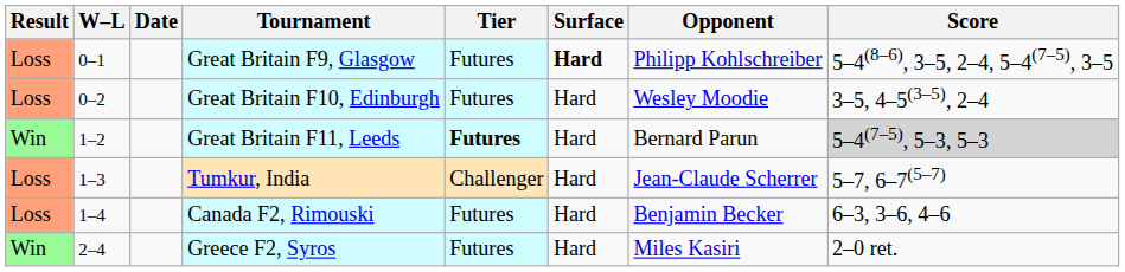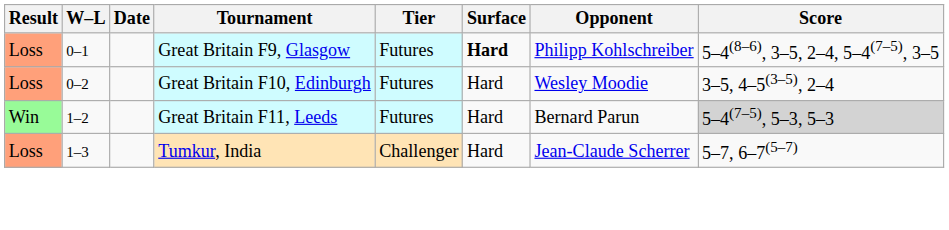 <table class="sortable wikitable">
 <tr>
 <th>Result</th>
 <th class="unsortable">W–L</th>
 <th>Date</th>
 <th>Tournament</th>
 <th>Tier</th>
 <th>Surface</th>
 <th>Opponent</th>
 <th class="unsortable">Score</th>
 </tr>
 <tr>
 <td style="background:#ffa07a;">Loss</td>
 <td><small>0–1</small></td>
 <td></td>
 <td style="background:#cffcff;">Great Britain F9, <a href='#'>Glasgow</a></td>
 <td style="background:#cffcff;">Futures</td>
 <td><strong>Hard</strong></td>
 <td> <a href='#'>Philipp Kohlschreiber</a></td>
 <td>5–4<sup>(8–6)</sup>, 3–5, 2–4, 5–4<sup>(7–5)</sup>, 3–5</td>
 </tr>
 <tr>
 <td style="background:#ffa07a;">Loss</td>
 <td><small>0–2</small></td>
 <td></td>
 <td style="background:#cffcff;">Great Britain F10, <a href='#'>Edinburgh</a></td>
 <td style="background:#cffcff;">Futures</td>
 <td>Hard</td>
 <td> <a href='#'>Wesley Moodie</a></td>
 <td>3–5, 4–5<sup>(3–5)</sup>, 2–4</td>
 </tr>
 <tr>
 <td style="background:#98fb98;">Win</td>
 <td><small>1–2</small></td>
 <td></td>
 <td style="background:#cffcff;">Great Britain F11, <a href='#'>Leeds</a></td>
-<td style="background:#cffcff;"><strong>Futures</strong></td>
+<td style="background:#cffcff;">Futures</td>
 <td>Hard</td>
 <td> Bernard Parun</td>
 <td style="background: lightgrey;">5–4<sup>(7–5)</sup>, 5–3, 5–3</td>
 </tr>
 <tr>
 <td style="background:#ffa07a;">Loss</td>
 <td><small>1–3</small></td>
 <td></td>
 <td style="background:moccasin;"><a href='#'>Tumkur</a>, India</td>
 <td style="background:moccasin;">Challenger</td>
 <td>Hard</td>
 <td> <a href='#'>Jean-Claude Scherrer</a></td>
 <td>5–7, 6–7<sup>(5–7)</sup></td>
 </tr>
-<tr>
-<td style="background:#ffa07a;">Loss</td>
-<td><small>1–4</small></td>
-<td></td>
-<td style="background:#cffcff;">Canada F2, <a href='#'>Rimouski</a></td>
-<td style="background:#cffcff;">Futures</td>
-<td>Hard</td>
-<td> <a href='#'>Benjamin Becker</a></td>
-<td>6–3, 3–6, 4–6</td>
-</tr>
-<tr>
-<td style="background:#98fb98;">Win</td>
-<td><small>2–4</small></td>
-<td></td>
-<td style="background:#cffcff;">Greece F2, <a href='#'>Syros</a></td>
-<td style="background:#cffcff;">Futures</td>
-<td>Hard</td>
-<td> <a href='#'>Miles Kasiri</a></td>
-<td>2–0 ret.</td>
-</tr>
 </table>
